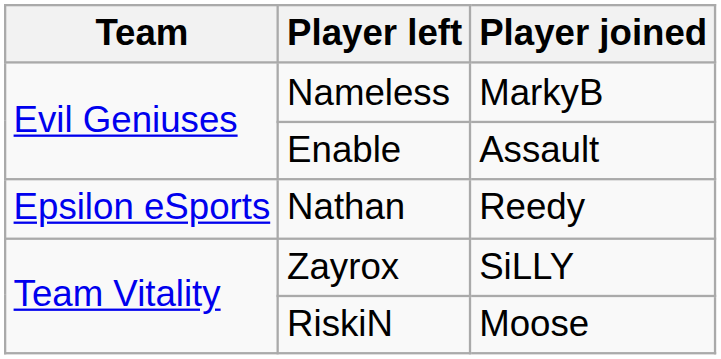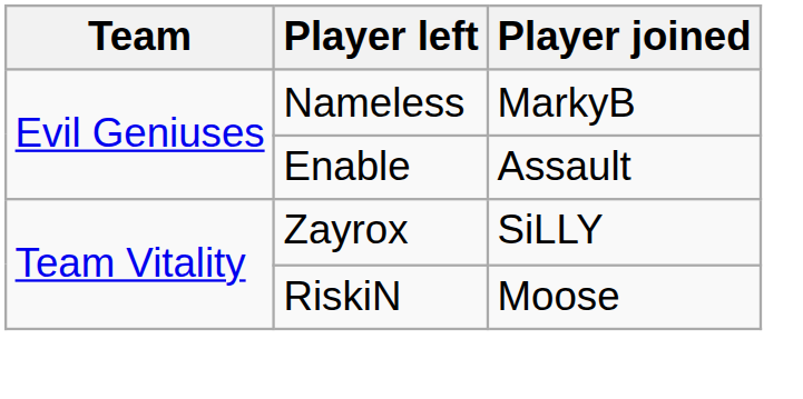 <table class="wikitable" style="text-align:left">
 <tr>
 <th>Team</th>
 <th>Player left</th>
 <th>Player joined</th>
 </tr>
 <tr>
 <td rowspan="2"><a href='#'>Evil Geniuses</a></td>
 <td>Nameless </td>
 <td>MarkyB </td>
 </tr>
 <tr>
 <td>Enable </td>
 <td>Assault </td>
 </tr>
 <tr>
-<td><a href='#'>Epsilon eSports</a></td>
-<td>Nathan</td>
-<td>Reedy </td>
-</tr>
-<tr>
 <td rowspan="2"><a href='#'>Team Vitality</a></td>
 <td>Zayrox </td>
 <td>SiLLY </td>
 </tr>
 <tr>
 <td>RiskiN </td>
 <td>Moose </td>
 </tr>
 </table>
